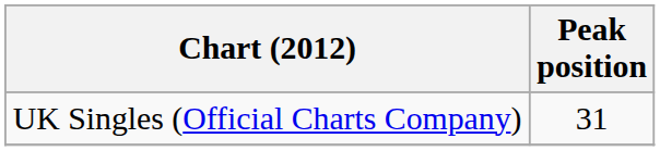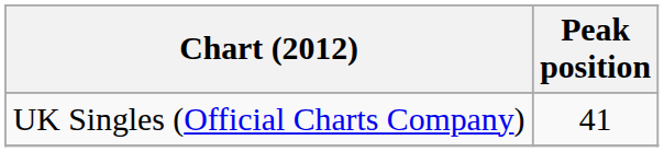 <table class="wikitable sortable">
 <tr>
 <th scope="col">Chart (2012)</th>
 <th scope="col">Peak<br>position</th>
 </tr>
 <tr>
 <td>UK Singles (<a href='#'>Official Charts Company</a>)</td>
-<td style="text-align:center;">31</td>
+<td style="text-align:center;">41</td>
 </tr>
 <tr>
 </tr>
 <tr>
 </tr>
 </table>
